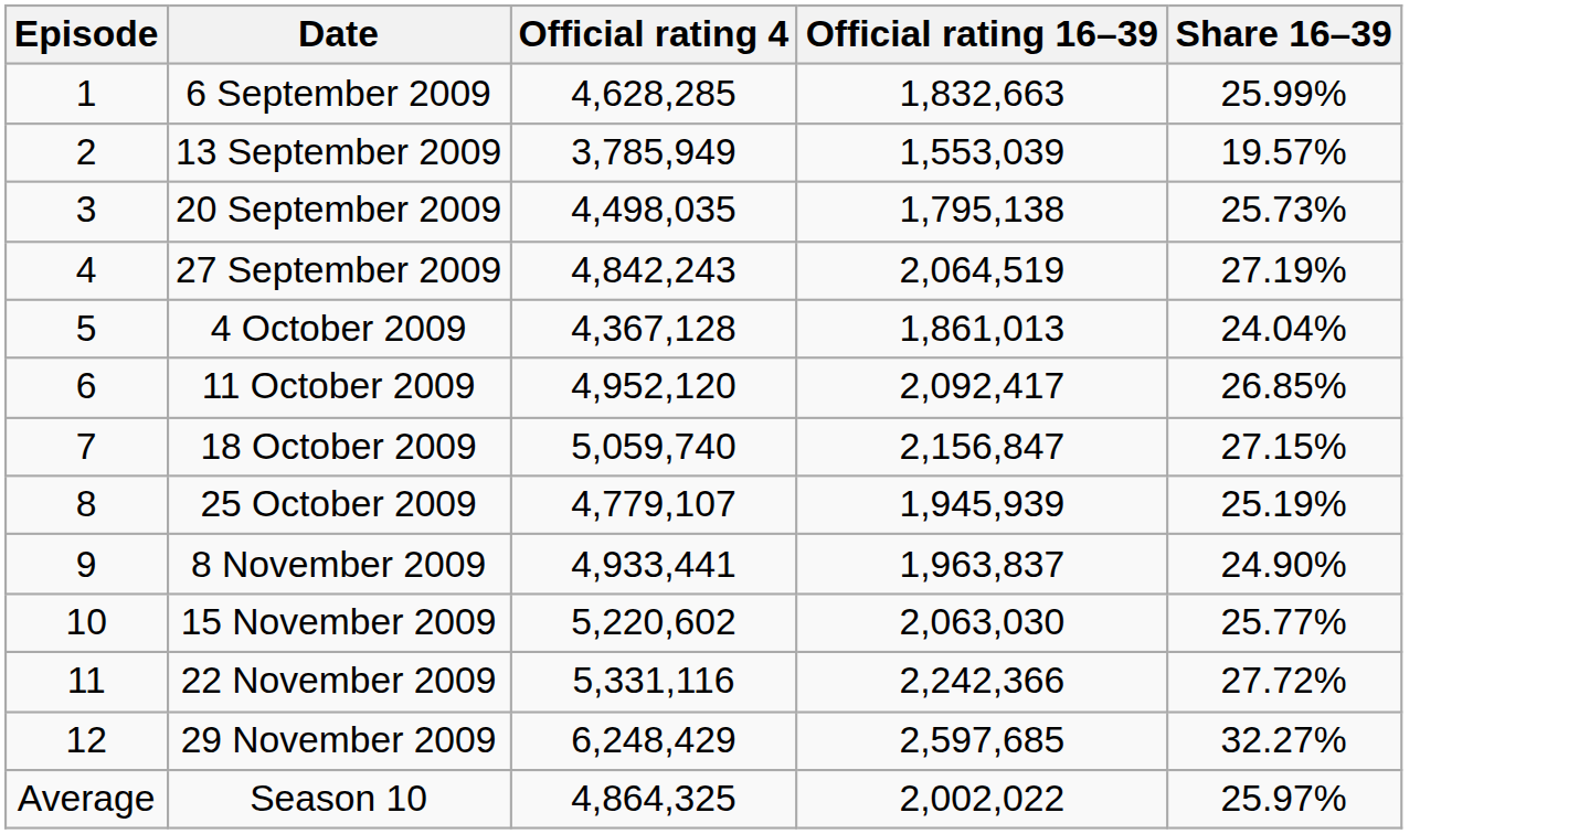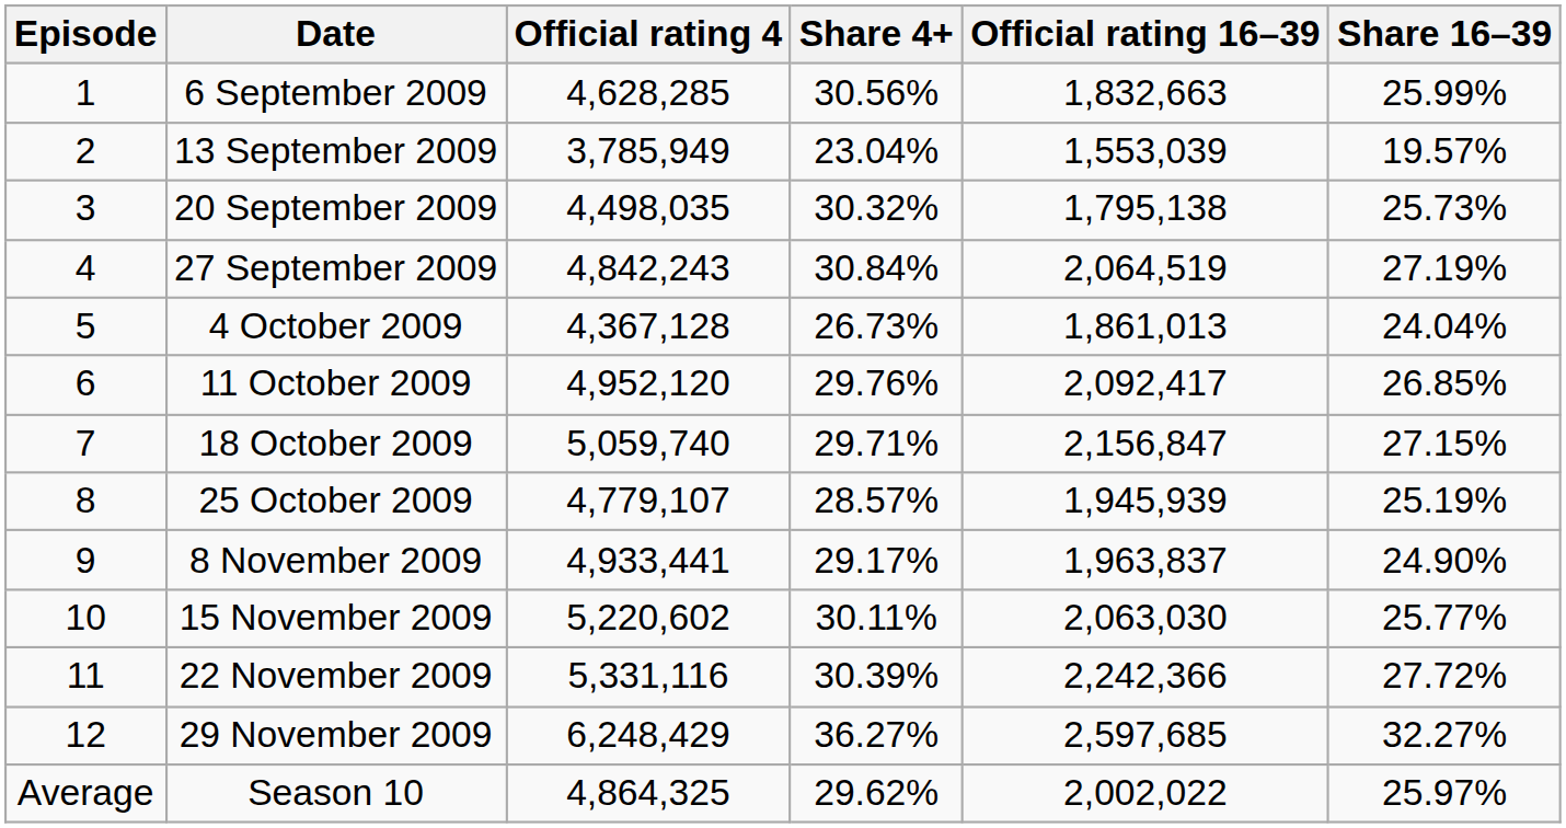 <table class="wikitable" style="text-align:center;">
 <tr>
 <th>Episode</th>
 <th>Date</th>
 <th>Official rating 4</th>
+<th>Share 4+</th>
 <th>Official rating 16–39</th>
 <th>Share 16–39</th>
 </tr>
 <tr>
 <td>1</td>
 <td>6 September 2009</td>
 <td>4,628,285</td>
+<td>30.56%</td>
 <td>1,832,663</td>
 <td>25.99%</td>
 </tr>
 <tr>
 <td>2</td>
 <td>13 September 2009</td>
 <td>3,785,949</td>
+<td>23.04%</td>
 <td>1,553,039</td>
 <td>19.57%</td>
 </tr>
 <tr>
 <td>3</td>
 <td>20 September 2009</td>
 <td>4,498,035</td>
+<td>30.32%</td>
 <td>1,795,138</td>
 <td>25.73%</td>
 </tr>
 <tr>
 <td>4</td>
 <td>27 September 2009</td>
 <td>4,842,243</td>
+<td>30.84%</td>
 <td>2,064,519</td>
 <td>27.19%</td>
 </tr>
 <tr>
 <td>5</td>
 <td>4 October 2009</td>
 <td>4,367,128</td>
+<td>26.73%</td>
 <td>1,861,013</td>
 <td>24.04%</td>
 </tr>
 <tr>
 <td>6</td>
 <td>11 October 2009</td>
 <td>4,952,120</td>
+<td>29.76%</td>
 <td>2,092,417</td>
 <td>26.85%</td>
 </tr>
 <tr>
 <td>7</td>
 <td>18 October 2009</td>
 <td>5,059,740</td>
+<td>29.71%</td>
 <td>2,156,847</td>
 <td>27.15%</td>
 </tr>
 <tr>
 <td>8</td>
 <td>25 October 2009</td>
 <td>4,779,107</td>
+<td>28.57%</td>
 <td>1,945,939</td>
 <td>25.19%</td>
 </tr>
 <tr>
 <td>9</td>
 <td>8 November 2009</td>
 <td>4,933,441</td>
+<td>29.17%</td>
 <td>1,963,837</td>
 <td>24.90%</td>
 </tr>
 <tr>
 <td>10</td>
 <td>15 November 2009</td>
 <td>5,220,602</td>
+<td>30.11%</td>
 <td>2,063,030</td>
 <td>25.77%</td>
 </tr>
 <tr>
 <td>11</td>
 <td>22 November 2009</td>
 <td>5,331,116</td>
+<td>30.39%</td>
 <td>2,242,366</td>
 <td>27.72%</td>
 </tr>
 <tr>
 <td>12</td>
 <td>29 November 2009</td>
 <td>6,248,429</td>
+<td>36.27%</td>
 <td>2,597,685</td>
 <td>32.27%</td>
 </tr>
 <tr>
 <td>Average</td>
 <td>Season 10</td>
 <td>4,864,325</td>
+<td>29.62%</td>
 <td>2,002,022</td>
 <td>25.97%</td>
 </tr>
 </table>
